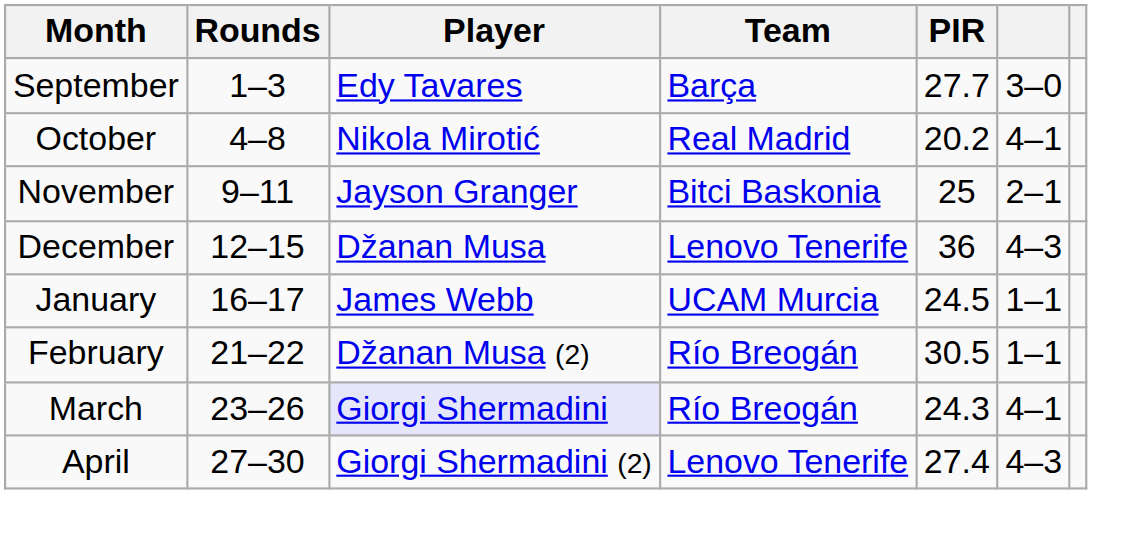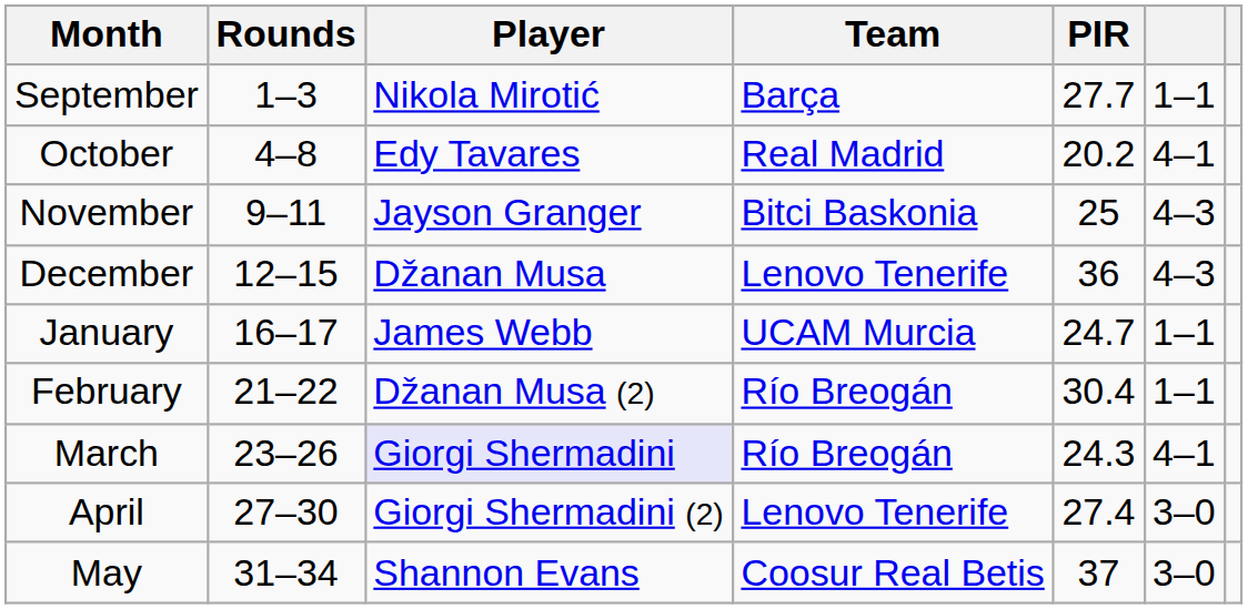 <table class="wikitable sortable" style="text-align: center;">
 <tr>
 <th>Month</th>
 <th>Rounds</th>
 <th>Player</th>
 <th>Team</th>
 <th>PIR</th>
 <th></th>
 <th></th>
 </tr>
 <tr>
 <td>September</td>
 <td>1–3</td>
-<td style="text-align:left;"> <a href='#'>Edy Tavares</a></td>
+<td style="text-align:left;"> <a href='#'>Nikola Mirotić</a></td>
 <td style="text-align:left;"><a href='#'>Barça</a></td>
 <td>27.7</td>
-<td>3–0</td>
+<td>1–1</td>
 <td></td>
 </tr>
 <tr>
 <td>October</td>
 <td>4–8</td>
-<td style="text-align:left;"> <a href='#'>Nikola Mirotić</a></td>
+<td style="text-align:left;"> <a href='#'>Edy Tavares</a></td>
 <td style="text-align:left;"><a href='#'>Real Madrid</a></td>
 <td>20.2</td>
 <td>4–1</td>
 <td></td>
 </tr>
 <tr>
 <td>November</td>
 <td>9–11</td>
 <td style="text-align:left;"> <a href='#'>Jayson Granger</a></td>
 <td style="text-align:left;"><a href='#'>Bitci Baskonia</a></td>
 <td>25</td>
-<td>2–1</td>
+<td>4–3</td>
 <td></td>
 </tr>
 <tr>
 <td>December</td>
 <td>12–15</td>
 <td style="text-align:left;"> <a href='#'>Džanan Musa</a></td>
 <td style="text-align:left;"><a href='#'>Lenovo Tenerife</a></td>
 <td>36</td>
 <td>4–3</td>
 <td></td>
 </tr>
 <tr>
 <td>January</td>
 <td>16–17</td>
 <td style="text-align:left;"> <a href='#'>James Webb</a></td>
 <td style="text-align:left;"><a href='#'>UCAM Murcia</a></td>
-<td>24.5</td>
+<td>24.7</td>
 <td>1–1</td>
 <td></td>
 </tr>
 <tr>
 <td>February</td>
 <td>21–22</td>
 <td style="text-align:left;"> <a href='#'>Džanan Musa</a> <small>(2)</small></td>
 <td style="text-align:left;"><a href='#'>Río Breogán</a></td>
-<td>30.5</td>
+<td>30.4</td>
 <td>1–1</td>
 <td></td>
 </tr>
 <tr>
 <td>March</td>
 <td>23–26</td>
 <td style="background: lavender; text-align:left;"> <a href='#'>Giorgi Shermadini</a></td>
 <td style="text-align:left;"><a href='#'>Río Breogán</a></td>
 <td>24.3</td>
 <td>4–1</td>
 <td></td>
 </tr>
 <tr>
 <td>April</td>
 <td>27–30</td>
 <td style="text-align:left;"> <a href='#'>Giorgi Shermadini</a> <small>(2)</small></td>
 <td style="text-align:left;"><a href='#'>Lenovo Tenerife</a></td>
 <td>27.4</td>
-<td>4–3</td>
+<td>3–0</td>
+<td></td>
+</tr>
+<tr>
+<td>May</td>
+<td>31–34</td>
+<td style="text-align:left;"> <a href='#'>Shannon Evans</a></td>
+<td style="text-align:left;"><a href='#'>Coosur Real Betis</a></td>
+<td>37</td>
+<td>3–0</td>
 <td></td>
 </tr>
 </table>
